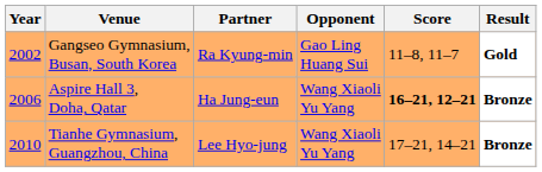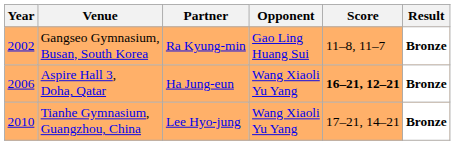 <table class="sortable wikitable" style="font-size: 90%;">
 <tr>
 <th>Year</th>
 <th>Venue</th>
 <th>Partner</th>
 <th>Opponent</th>
 <th>Score</th>
 <th>Result</th>
 </tr>
 <tr style="background:#FFB069">
 <td align="center"><a href='#'>2002</a></td>
 <td align="left">Gangseo Gymnasium,<br><a href='#'>Busan, South Korea</a></td>
 <td align="left"> <a href='#'>Ra Kyung-min</a></td>
 <td align="left"> <a href='#'>Gao Ling</a> <br>  <a href='#'>Huang Sui</a></td>
 <td align="left">11–8, 11–7</td>
-<td style="text-align:left; background:white"> <strong>Gold</strong></td>
+<td style="text-align:left; background:white"> <strong>Bronze</strong></td>
 </tr>
 <tr style="background:#FFB069">
 <td align="center"><a href='#'>2006</a></td>
 <td align="left"><a href='#'>Aspire Hall 3</a>,<br><a href='#'>Doha, Qatar</a></td>
 <td align="left"> <a href='#'>Ha Jung-eun</a></td>
 <td align="left"> <a href='#'>Wang Xiaoli</a> <br>  <a href='#'>Yu Yang</a></td>
 <td align="left"><strong>16–21, 12–21</strong></td>
 <td style="text-align:left; background:white"> <strong>Bronze</strong></td>
 </tr>
 <tr style="background:#FFB069">
 <td align="center"><a href='#'>2010</a></td>
 <td align="left"><a href='#'>Tianhe Gymnasium</a>,<br><a href='#'>Guangzhou, China</a></td>
 <td align="left"> <a href='#'>Lee Hyo-jung</a></td>
 <td align="left"> <a href='#'>Wang Xiaoli</a> <br>  <a href='#'>Yu Yang</a></td>
 <td align="left">17–21, 14–21</td>
 <td style="text-align:left; background:white"> <strong>Bronze</strong></td>
 </tr>
 </table>
